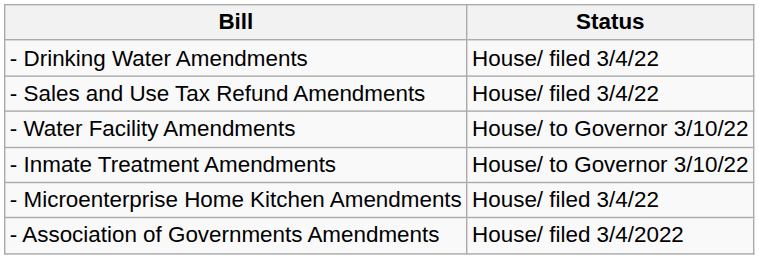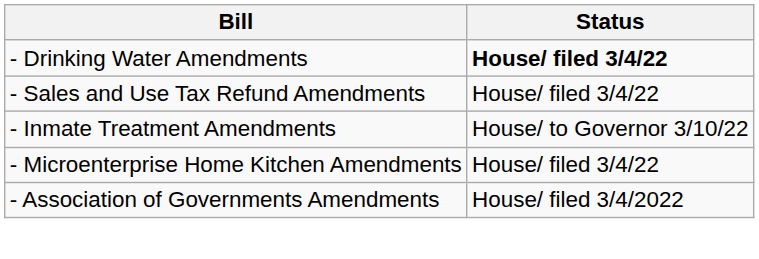 <table class="wikitable">
 <tr>
 <th>Bill</th>
 <th>Status</th>
 </tr>
 <tr>
 <td>- Drinking Water Amendments</td>
-<td>House/ filed 3/4/22</td>
+<td><strong>House/ filed 3/4/22</strong></td>
 </tr>
 <tr>
 <td>- Sales and Use Tax Refund Amendments</td>
 <td>House/ filed 3/4/22</td>
-</tr>
-<tr>
-<td>- Water Facility Amendments</td>
-<td>House/ to Governor 3/10/22</td>
 </tr>
 <tr>
 <td>- Inmate Treatment Amendments</td>
 <td>House/ to Governor 3/10/22</td>
 </tr>
 <tr>
 <td>- Microenterprise Home Kitchen Amendments</td>
 <td>House/ filed 3/4/22</td>
 </tr>
 <tr>
 <td>- Association of Governments Amendments</td>
 <td>House/ filed 3/4/2022</td>
 </tr>
 </table>
